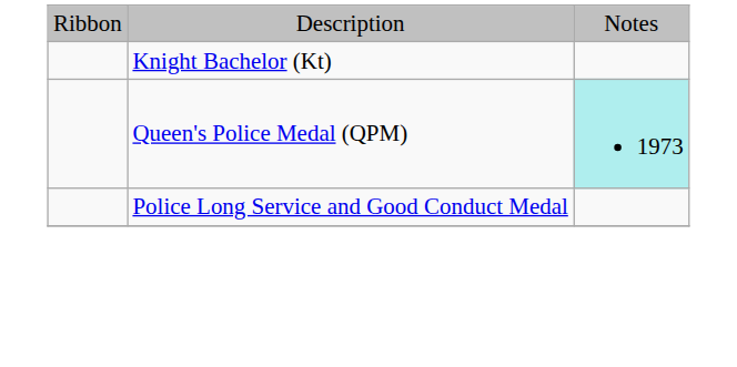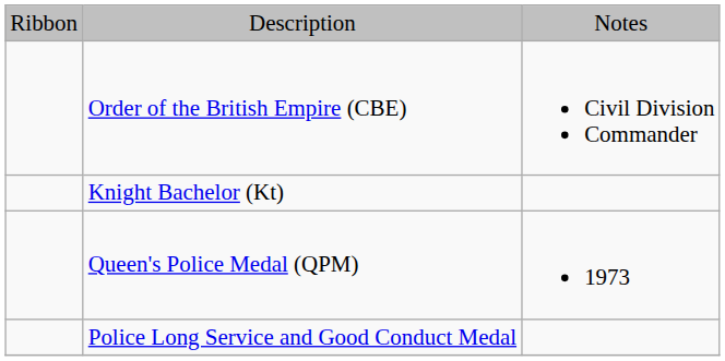 <table class="wikitable" style="margin:1em auto;">
 <tr style="background:silver;" align="center">
 <td>Ribbon</td>
 <td>Description</td>
 <td>Notes</td>
+</tr>
+<tr>
+<td></td>
+<td><a href='#'>Order of the British Empire</a> (CBE)</td>
+<td><br><ul><li>Civil Division</li><li>Commander</li></ul></td>
 </tr>
 <tr>
 <td></td>
 <td><a href='#'>Knight Bachelor</a> (Kt)</td>
 <td></td>
 </tr>
 <tr>
 <td></td>
 <td><a href='#'>Queen's Police Medal</a> (QPM)</td>
-<td style="background: paleturquoise;"><br><ul><li>1973</li></ul></td>
+<td><br><ul><li>1973</li></ul></td>
 </tr>
 <tr>
 <td></td>
 <td><a href='#'>Police Long Service and Good Conduct Medal</a></td>
 <td></td>
 </tr>
 <tr>
 </tr>
 </table>
